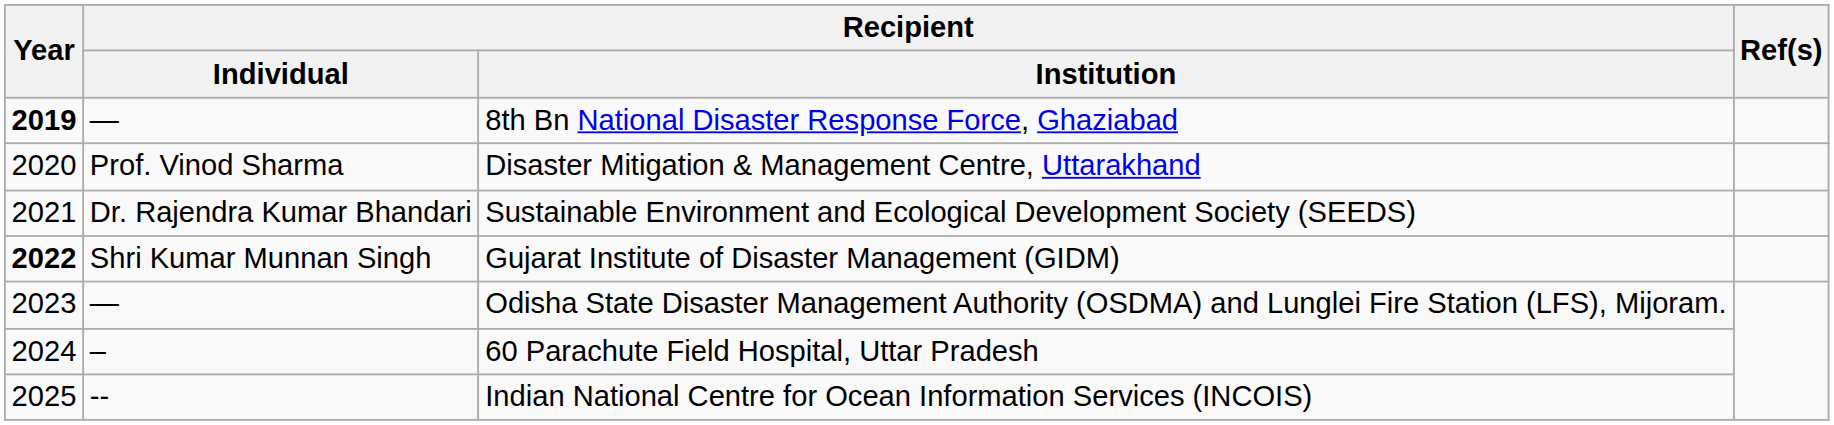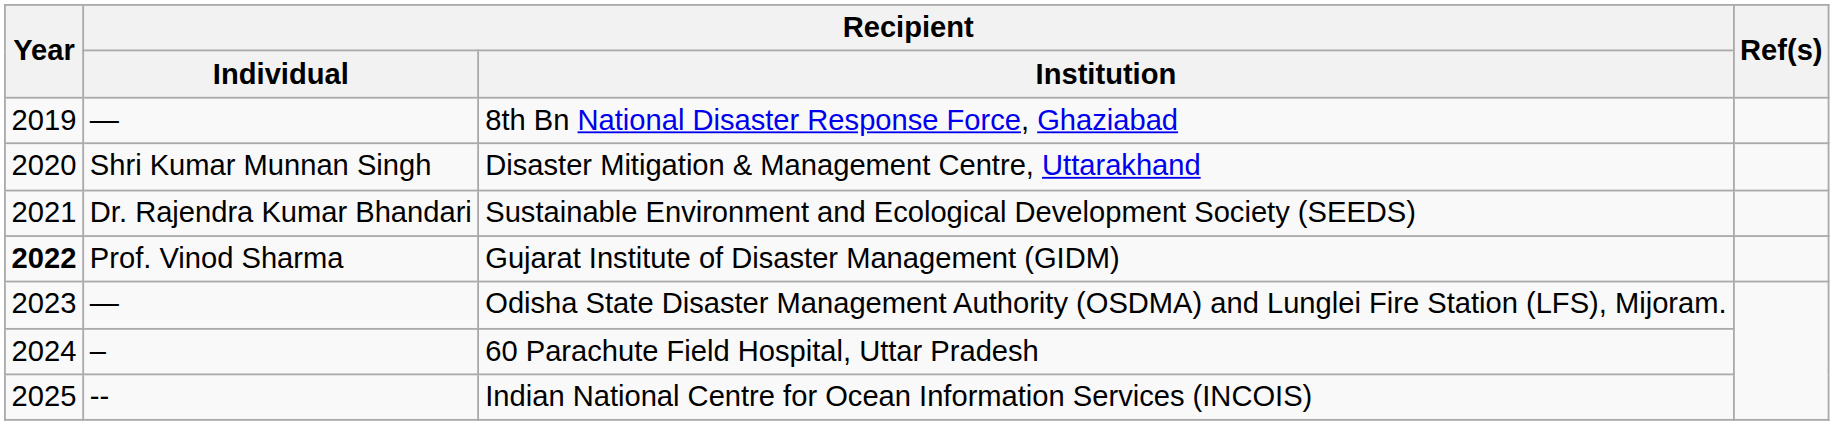 <table class="wikitable">
 <tr>
 <th rowspan="2">Year</th>
 <th colspan=2>Recipient</th>
 <th rowspan=2>Ref(s)</th>
 </tr>
 <tr>
 <th>Individual</th>
 <th>Institution</th>
 </tr>
 <tr>
-<td><strong>2019</strong></td>
+<td>2019</td>
 <td>—</td>
 <td>8th Bn <a href='#'>National Disaster Response Force</a>, <a href='#'>Ghaziabad</a></td>
 <td></td>
 </tr>
 <tr>
 <td>2020</td>
-<td>Prof. Vinod Sharma</td>
+<td>Shri Kumar Munnan Singh</td>
 <td>Disaster Mitigation & Management Centre, <a href='#'>Uttarakhand</a></td>
 <td></td>
 </tr>
 <tr>
 <td>2021</td>
 <td>Dr. Rajendra Kumar Bhandari</td>
 <td>Sustainable Environment and Ecological Development Society (SEEDS)</td>
 <td></td>
 </tr>
 <tr>
 <td><strong>2022</strong></td>
-<td>Shri Kumar Munnan Singh</td>
+<td>Prof. Vinod Sharma</td>
 <td>Gujarat Institute of Disaster Management (GIDM)</td>
 <td></td>
 </tr>
 <tr>
 <td>2023</td>
 <td>—</td>
 <td>Odisha State Disaster Management Authority (OSDMA) and Lunglei Fire Station (LFS), Mijoram.</td>
 </tr>
 <tr>
 <td>2024</td>
 <td>–</td>
 <td>60 Parachute Field Hospital, Uttar Pradesh</td>
 </tr>
 <tr>
 <td>2025</td>
 <td>--</td>
 <td>Indian National Centre for Ocean Information Services (INCOIS)</td>
 </tr>
 </table>
